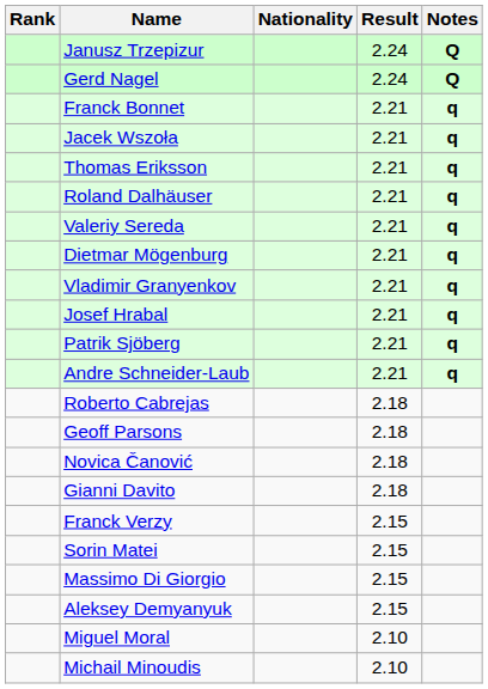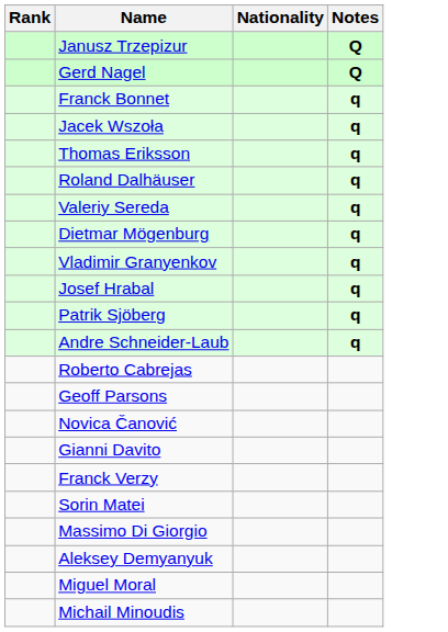 <table class="wikitable sortable" style="text-align:center">
 <tr>
 <th>Rank</th>
 <th>Name</th>
 <th>Nationality</th>
-<th>Result</th>
 <th>Notes</th>
 </tr>
 <tr bgcolor=ccffcc>
 <td></td>
 <td align=left><a href='#'>Janusz Trzepizur</a></td>
 <td align=left></td>
-<td>2.24</td>
 <td><strong>Q</strong></td>
 </tr>
 <tr bgcolor=ccffcc>
 <td></td>
 <td align=left><a href='#'>Gerd Nagel</a></td>
 <td align=left></td>
-<td>2.24</td>
 <td><strong>Q</strong></td>
 </tr>
 <tr bgcolor=ddffdd>
 <td></td>
 <td align=left><a href='#'>Franck Bonnet</a></td>
 <td align=left></td>
-<td>2.21</td>
 <td><strong>q</strong></td>
 </tr>
 <tr bgcolor=ddffdd>
 <td></td>
 <td align=left><a href='#'>Jacek Wszoła</a></td>
 <td align=left></td>
-<td>2.21</td>
 <td><strong>q</strong></td>
 </tr>
 <tr bgcolor=ddffdd>
 <td></td>
 <td align=left><a href='#'>Thomas Eriksson</a></td>
 <td align=left></td>
-<td>2.21</td>
 <td><strong>q</strong></td>
 </tr>
 <tr bgcolor=ddffdd>
 <td></td>
 <td align=left><a href='#'>Roland Dalhäuser</a></td>
 <td align=left></td>
-<td>2.21</td>
 <td><strong>q</strong></td>
 </tr>
 <tr bgcolor=ddffdd>
 <td></td>
 <td align=left><a href='#'>Valeriy Sereda</a></td>
 <td align=left></td>
-<td>2.21</td>
 <td><strong>q</strong></td>
 </tr>
 <tr bgcolor=ddffdd>
 <td></td>
 <td align=left><a href='#'>Dietmar Mögenburg</a></td>
 <td align=left></td>
-<td>2.21</td>
 <td><strong>q</strong></td>
 </tr>
 <tr bgcolor=ddffdd>
 <td></td>
 <td align=left><a href='#'>Vladimir Granyenkov</a></td>
 <td align=left></td>
-<td>2.21</td>
 <td><strong>q</strong></td>
 </tr>
 <tr bgcolor=ddffdd>
 <td></td>
 <td align=left><a href='#'>Josef Hrabal</a></td>
 <td align=left></td>
-<td>2.21</td>
 <td><strong>q</strong></td>
 </tr>
 <tr bgcolor=ddffdd>
 <td></td>
 <td align=left><a href='#'>Patrik Sjöberg</a></td>
 <td align=left></td>
-<td>2.21</td>
 <td><strong>q</strong></td>
 </tr>
 <tr bgcolor=ddffdd>
 <td></td>
 <td align=left><a href='#'>Andre Schneider-Laub</a></td>
 <td align=left></td>
-<td>2.21</td>
 <td><strong>q</strong></td>
 </tr>
 <tr>
 <td></td>
 <td align=left><a href='#'>Roberto Cabrejas</a></td>
 <td align=left></td>
-<td>2.18</td>
 <td></td>
 </tr>
 <tr>
 <td></td>
 <td align=left><a href='#'>Geoff Parsons</a></td>
 <td align=left></td>
-<td>2.18</td>
 <td></td>
 </tr>
 <tr>
 <td></td>
 <td align=left><a href='#'>Novica Čanović</a></td>
 <td align=left></td>
-<td>2.18</td>
 <td></td>
 </tr>
 <tr>
 <td></td>
 <td align=left><a href='#'>Gianni Davito</a></td>
 <td align=left></td>
-<td>2.18</td>
 <td></td>
 </tr>
 <tr>
 <td></td>
 <td align=left><a href='#'>Franck Verzy</a></td>
 <td align=left></td>
-<td>2.15</td>
 <td></td>
 </tr>
 <tr>
 <td></td>
 <td align=left><a href='#'>Sorin Matei</a></td>
 <td align=left></td>
-<td>2.15</td>
 <td></td>
 </tr>
 <tr>
 <td></td>
 <td align=left><a href='#'>Massimo Di Giorgio</a></td>
 <td align=left></td>
-<td>2.15</td>
 <td></td>
 </tr>
 <tr>
 <td></td>
 <td align=left><a href='#'>Aleksey Demyanyuk</a></td>
 <td align=left></td>
-<td>2.15</td>
 <td></td>
 </tr>
 <tr>
 <td></td>
 <td align=left><a href='#'>Miguel Moral</a></td>
 <td align=left></td>
-<td>2.10</td>
 <td></td>
 </tr>
 <tr>
 <td></td>
 <td align=left><a href='#'>Michail Minoudis</a></td>
 <td align=left></td>
-<td>2.10</td>
 <td></td>
 </tr>
 </table>
